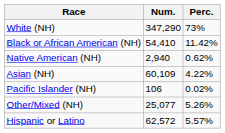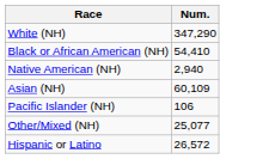 <table class="wikitable">
 <tr>
 <th>Race</th>
 <th>Num.</th>
-<th>Perc.</th>
 </tr>
 <tr>
 <td><a href='#'>White</a> (NH)</td>
 <td>347,290</td>
-<td>73%</td>
 </tr>
 <tr>
 <td><a href='#'>Black or African American</a> (NH)</td>
 <td>54,410</td>
-<td>11.42%</td>
 </tr>
 <tr>
 <td><a href='#'>Native American</a> (NH)</td>
 <td>2,940</td>
-<td>0.62%</td>
 </tr>
 <tr>
 <td><a href='#'>Asian</a> (NH)</td>
 <td>60,109</td>
-<td>4.22%</td>
 </tr>
 <tr>
 <td><a href='#'>Pacific Islander</a> (NH)</td>
 <td>106</td>
-<td>0.02%</td>
 </tr>
 <tr>
 <td><a href='#'>Other/Mixed</a> (NH)</td>
 <td>25,077</td>
-<td>5.26%</td>
 </tr>
 <tr>
 <td><a href='#'>Hispanic</a> or <a href='#'>Latino</a></td>
-<td>62,572</td>
-<td>5.57%</td>
+<td>26,572</td>
 </tr>
 </table>
